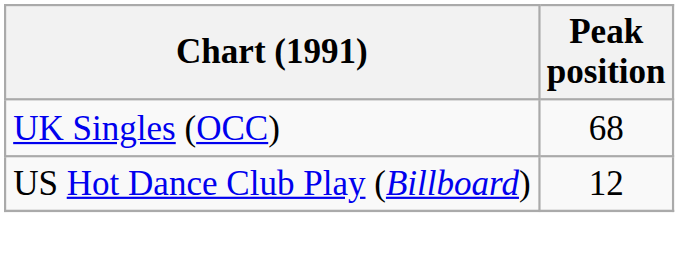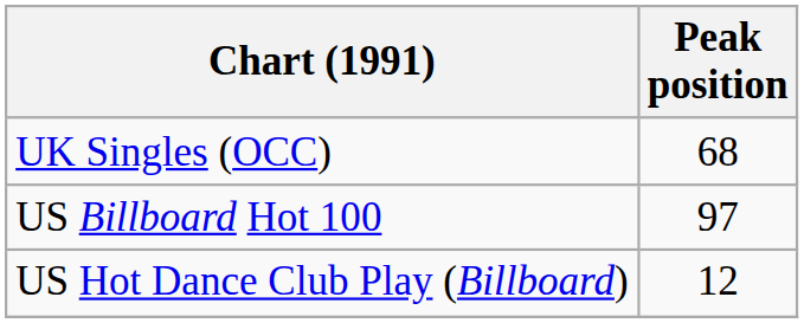 <table class="wikitable sortable">
 <tr>
 <th>Chart (1991)</th>
 <th>Peak<br>position</th>
 </tr>
 <tr>
 <td><a href='#'>UK Singles</a> (<a href='#'>OCC</a>)</td>
 <td align="center">68</td>
 </tr>
 <tr>
+<td>US <em><a href='#'>Billboard</a></em> <a href='#'>Hot 100</a></td>
+<td align="center">97</td>
+</tr>
+<tr>
 <td>US <a href='#'>Hot Dance Club Play</a> (<em><a href='#'>Billboard</a></em>)</td>
 <td align="center">12</td>
 </tr>
 <tr>
 </tr>
 </table>
